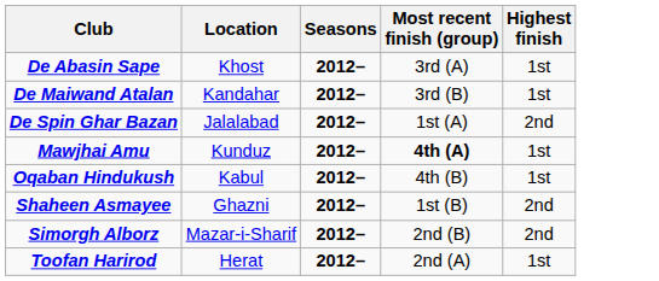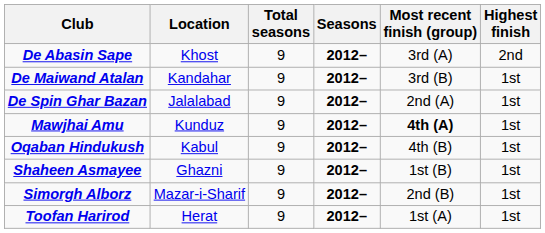 <table class="wikitable sortable" style="text-align:center; font-size:97;">
 <tr>
 <th>Club</th>
 <th>Location</th>
+<th>Total<br>seasons</th>
 <th>Seasons</th>
 <th data-sort-type="number">Most recent<br>finish (group)</th>
 <th data-sort-type="number">Highest<br>finish</th>
 </tr>
 <tr>
 <td><strong><em><a href='#'>De Abasin Sape</a></em></strong></td>
 <td><a href='#'>Khost</a></td>
+<td>9</td>
 <td><strong>2012–</strong></td>
 <td>3rd (A)</td>
-<td>1st</td>
+<td>2nd</td>
 </tr>
 <tr>
 <td><strong><em><a href='#'>De Maiwand Atalan</a></em></strong></td>
 <td><a href='#'>Kandahar</a></td>
+<td>9</td>
 <td><strong>2012–</strong></td>
 <td>3rd (B)</td>
 <td>1st</td>
 </tr>
 <tr>
 <td><strong><em><a href='#'>De Spin Ghar Bazan</a></em></strong></td>
 <td><a href='#'>Jalalabad</a></td>
+<td>9</td>
 <td><strong>2012–</strong></td>
-<td>1st (A)</td>
-<td>2nd</td>
+<td>2nd (A)</td>
+<td>1st</td>
 </tr>
 <tr>
 <td><strong><em><a href='#'>Mawjhai Amu</a></em></strong></td>
 <td><a href='#'>Kunduz</a></td>
+<td>9</td>
 <td><strong>2012–</strong></td>
 <td><strong>4th (A)</strong></td>
 <td>1st</td>
 </tr>
 <tr>
 <td><strong><em><a href='#'>Oqaban Hindukush</a></em></strong></td>
 <td><a href='#'>Kabul</a></td>
+<td>9</td>
 <td><strong>2012–</strong></td>
 <td>4th (B)</td>
 <td>1st</td>
 </tr>
 <tr>
 <td><strong><em><a href='#'>Shaheen Asmayee</a></em></strong></td>
 <td><a href='#'>Ghazni</a></td>
+<td>9</td>
 <td><strong>2012–</strong></td>
 <td>1st (B)</td>
-<td>2nd</td>
+<td>1st</td>
 </tr>
 <tr>
 <td><strong><em><a href='#'>Simorgh Alborz</a></em></strong></td>
 <td><a href='#'>Mazar-i-Sharif</a></td>
+<td>9</td>
 <td><strong>2012–</strong></td>
 <td>2nd (B)</td>
-<td>2nd</td>
+<td>1st</td>
 </tr>
 <tr>
 <td><strong><em><a href='#'>Toofan Harirod</a></em></strong></td>
 <td><a href='#'>Herat</a></td>
+<td>9</td>
 <td><strong>2012–</strong></td>
-<td>2nd (A)</td>
+<td>1st (A)</td>
 <td>1st</td>
 </tr>
 </table>
